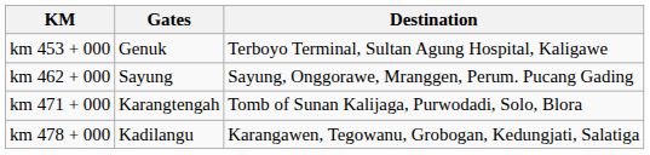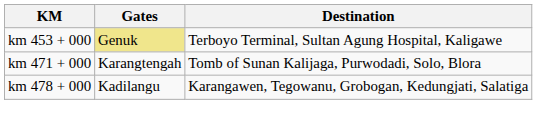 <table class="wikitable">
 <tr>
 <th>KM</th>
 <th>Gates</th>
 <th>Destination</th>
 </tr>
 <tr>
 <td>km 453 + 000</td>
-<td>Genuk</td>
+<td style="background: khaki;">Genuk</td>
 <td>Terboyo Terminal, Sultan Agung Hospital, Kaligawe</td>
-</tr>
-<tr>
-<td>km 462 + 000</td>
-<td>Sayung</td>
-<td>Sayung, Onggorawe, Mranggen, Perum. Pucang Gading</td>
 </tr>
 <tr>
 <td>km 471 + 000</td>
 <td>Karangtengah</td>
 <td>Tomb of Sunan Kalijaga, Purwodadi, Solo, Blora</td>
 </tr>
 <tr>
 <td>km 478 + 000</td>
 <td>Kadilangu</td>
 <td>Karangawen, Tegowanu, Grobogan, Kedungjati, Salatiga</td>
 </tr>
 </table>
